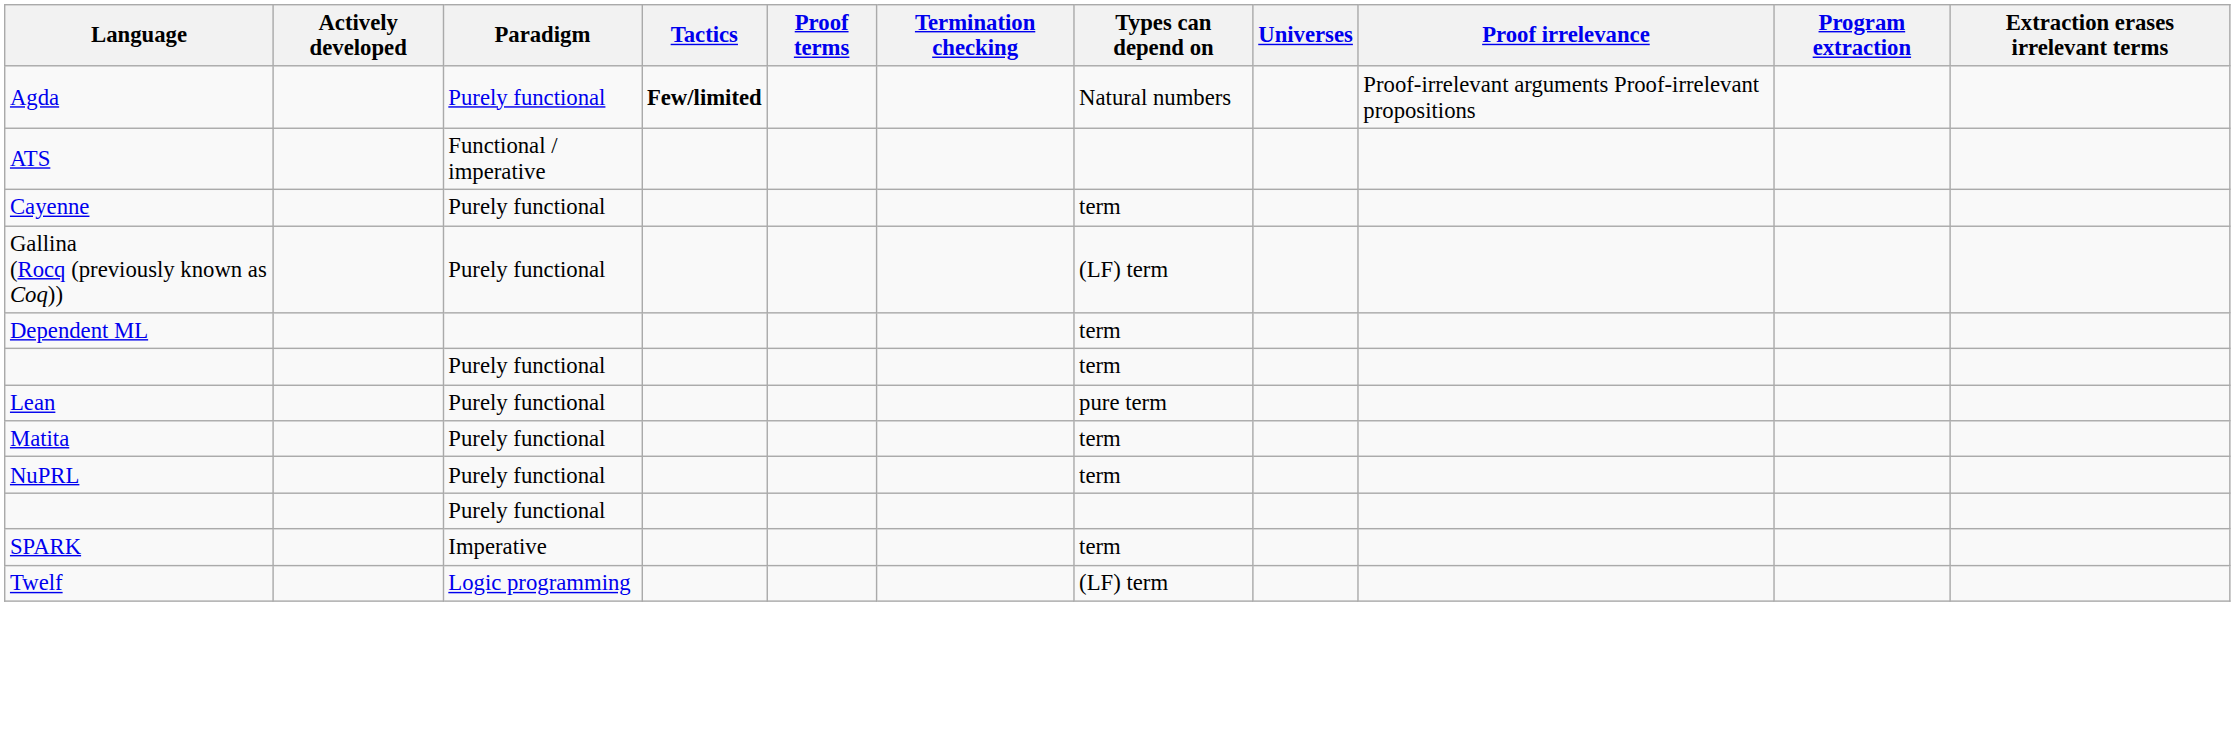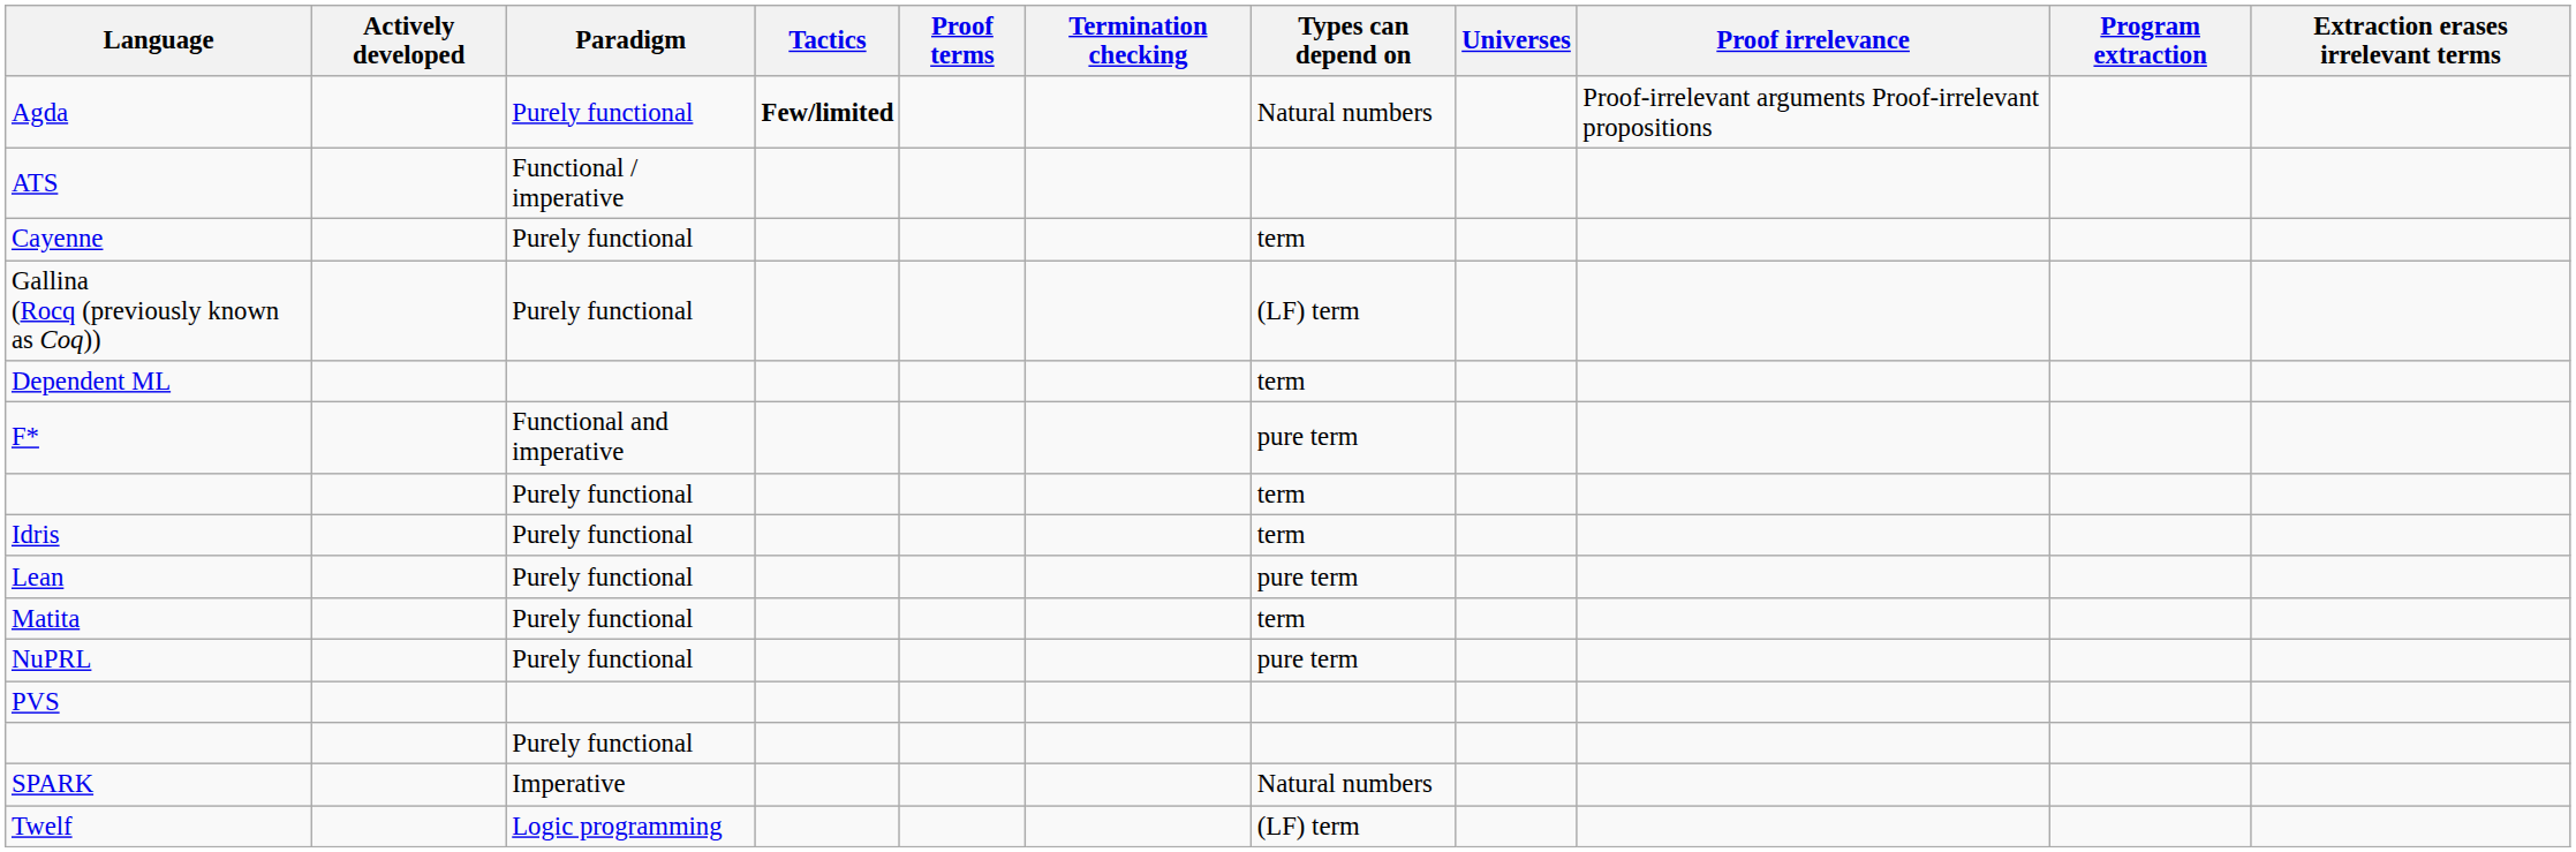 <table class="wikitable sortable">
 <tr>
 <th>Language</th>
 <th>Actively developed</th>
 <th>Paradigm</th>
 <th><a href='#'>Tactics</a></th>
 <th><a href='#'>Proof terms</a></th>
 <th><a href='#'>Termination checking</a></th>
 <th>Types can depend on</th>
 <th><a href='#'>Universes</a></th>
 <th><a href='#'>Proof irrelevance</a></th>
 <th><a href='#'>Program extraction</a></th>
 <th>Extraction erases irrelevant terms</th>
 </tr>
 <tr>
 <td><a href='#'>Agda</a></td>
 <td></td>
 <td><a href='#'>Purely functional</a></td>
 <td><strong>Few/limited</strong></td>
 <td></td>
 <td></td>
 <td>Natural numbers</td>
 <td></td>
 <td>Proof-irrelevant arguments Proof-irrelevant propositions</td>
 <td></td>
 <td></td>
 </tr>
 <tr>
 <td><a href='#'>ATS</a></td>
 <td></td>
 <td>Functional / imperative</td>
 <td></td>
 <td></td>
 <td></td>
 <td></td>
 <td></td>
 <td></td>
 <td></td>
 <td></td>
 </tr>
 <tr>
 <td><a href='#'>Cayenne</a></td>
 <td></td>
 <td>Purely functional</td>
 <td></td>
 <td></td>
 <td></td>
 <td> term</td>
 <td></td>
 <td></td>
 <td></td>
 <td></td>
 </tr>
 <tr>
 <td>Gallina<br>(<a href='#'>Rocq</a> (previously known as <em>Coq</em>))</td>
 <td></td>
 <td>Purely functional</td>
 <td></td>
 <td></td>
 <td></td>
 <td> (LF) term</td>
 <td></td>
 <td></td>
 <td></td>
 <td></td>
 </tr>
 <tr>
 <td><a href='#'>Dependent ML</a></td>
 <td></td>
 <td></td>
 <td></td>
 <td></td>
 <td></td>
 <td> term</td>
 <td></td>
 <td></td>
 <td></td>
 <td></td>
 </tr>
 <tr>
+<td><a href='#'>F*</a></td>
 <td></td>
+<td>Functional and imperative</td>
+<td></td>
+<td></td>
+<td></td>
+<td> pure term</td>
+<td></td>
+<td></td>
+<td></td>
+<td></td>
+</tr>
+<tr>
+<td></td>
+<td></td>
+<td>Purely functional</td>
+<td></td>
+<td></td>
+<td></td>
+<td> term</td>
+<td></td>
+<td></td>
+<td></td>
+<td></td>
+</tr>
+<tr>
+<td><a href='#'>Idris</a></td>
 <td></td>
 <td>Purely functional</td>
 <td></td>
 <td></td>
 <td></td>
 <td> term</td>
 <td></td>
 <td></td>
 <td></td>
 <td></td>
 </tr>
 <tr>
 <td><a href='#'>Lean</a></td>
 <td></td>
 <td>Purely functional</td>
 <td></td>
 <td></td>
 <td></td>
 <td> pure term</td>
 <td></td>
 <td></td>
 <td></td>
 <td></td>
 </tr>
 <tr>
 <td><a href='#'>Matita</a></td>
 <td></td>
 <td>Purely functional</td>
 <td></td>
 <td></td>
 <td></td>
 <td> term</td>
 <td></td>
 <td></td>
 <td></td>
 <td></td>
 </tr>
 <tr>
 <td><a href='#'>NuPRL</a></td>
 <td></td>
 <td>Purely functional</td>
 <td></td>
 <td></td>
 <td></td>
-<td> term</td>
+<td> pure term</td>
+<td></td>
+<td></td>
+<td></td>
+<td></td>
+</tr>
+<tr>
+<td><a href='#'>PVS</a></td>
+<td></td>
+<td></td>
+<td></td>
+<td></td>
+<td></td>
+<td></td>
 <td></td>
 <td></td>
 <td></td>
 <td></td>
 </tr>
 <tr>
 <td> </td>
 <td></td>
 <td>Purely functional</td>
 <td></td>
 <td></td>
 <td></td>
 <td></td>
 <td></td>
 <td></td>
 <td></td>
 <td></td>
 </tr>
 <tr>
 <td><a href='#'>SPARK</a></td>
 <td></td>
 <td>Imperative</td>
 <td></td>
 <td></td>
 <td></td>
-<td> term</td>
+<td>Natural numbers</td>
 <td></td>
 <td></td>
 <td></td>
 <td></td>
 </tr>
 <tr>
 <td><a href='#'>Twelf</a></td>
 <td></td>
 <td><a href='#'>Logic programming</a></td>
 <td></td>
 <td></td>
 <td></td>
 <td> (LF) term</td>
 <td></td>
 <td></td>
 <td></td>
 <td></td>
 </tr>
 </table>
